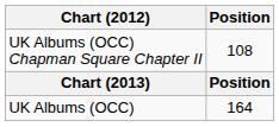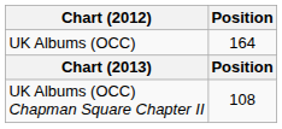 <table class="wikitable">
 <tr>
 <th>Chart (2012)</th>
 <th>Position</th>
 </tr>
 <tr>
-<td>UK Albums (OCC)<br><em>Chapman Square Chapter II</em></td>
-<td style="text-align:center;">108</td>
+<td>UK Albums (OCC)</td>
+<td style="text-align:center;">164</td>
 </tr>
 <tr>
 <th>Chart (2013)</th>
 <th>Position</th>
 </tr>
 <tr>
-<td>UK Albums (OCC)</td>
-<td style="text-align:center;">164</td>
+<td>UK Albums (OCC)<br><em>Chapman Square Chapter II</em></td>
+<td style="text-align:center;">108</td>
 </tr>
 </table>
